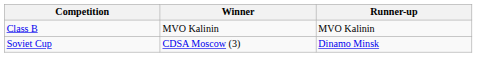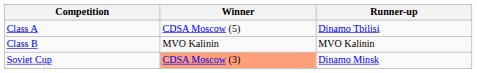 <table class="wikitable">
 <tr>
 <th style="width:15em">Competition</th>
 <th style="width:15em">Winner</th>
 <th style="width:15em">Runner-up</th>
+</tr>
+<tr>
+<td><a href='#'>Class A</a></td>
+<td><a href='#'>CDSA Moscow</a> (5)</td>
+<td><a href='#'>Dinamo Tbilisi</a></td>
 </tr>
 <tr>
 <td><a href='#'>Class B</a></td>
 <td>MVO Kalinin</td>
 <td>MVO Kalinin</td>
 </tr>
 <tr>
 <td><a href='#'>Soviet Cup</a></td>
-<td><a href='#'>CDSA Moscow</a> (3)</td>
+<td style="background: lightsalmon;"><a href='#'>CDSA Moscow</a> (3)</td>
 <td><a href='#'>Dinamo Minsk</a></td>
 </tr>
 </table>
